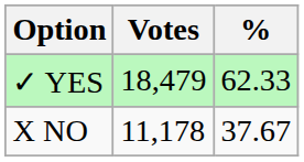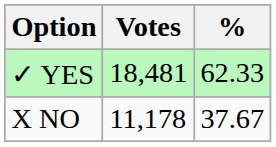 <table class="wikitable">
 <tr>
 <th>Option</th>
 <th>Votes</th>
 <th>%</th>
 </tr>
 <tr>
 <td style=background:#bbf8be>✓ YES</td>
-<td style=background:#bbf8be>18,479</td>
+<td style=background:#bbf8be>18,481</td>
 <td style=background:#bbf8be>62.33</td>
 </tr>
 <tr>
 <td>X NO</td>
 <td>11,178</td>
 <td>37.67</td>
 </tr>
 </table>
